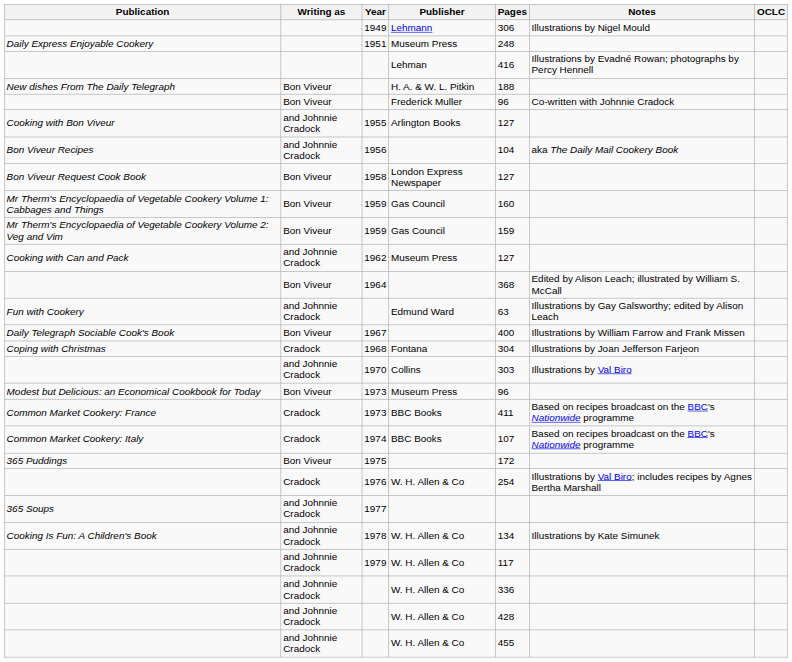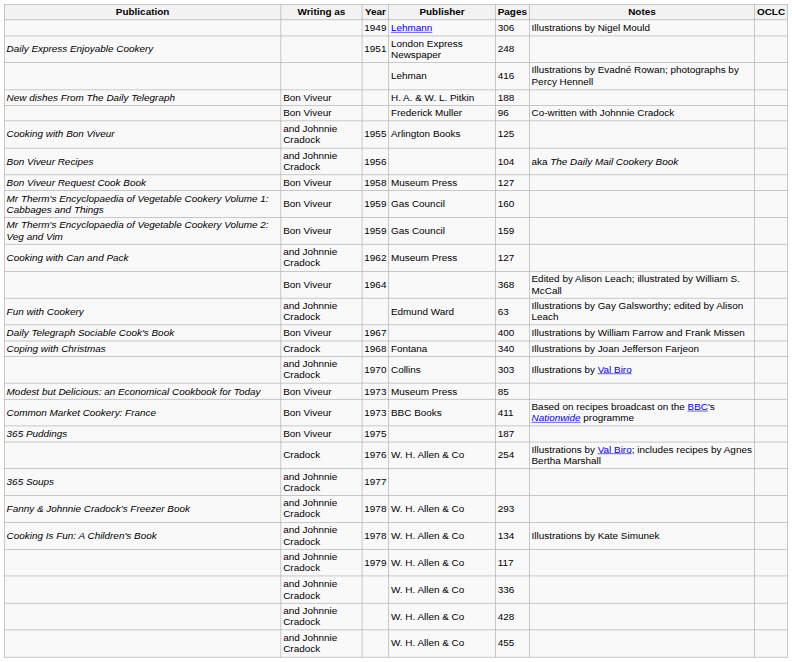 <table class="wikitable plainrowheaders sortable" style="margin-right: 0;">
 <tr>
 <th scope="col">Publication</th>
 <th scope="col">Writing as</th>
 <th scope="col">Year</th>
 <th scope="col">Publisher</th>
 <th scope="col">Pages</th>
 <th scope="col" class="unsortable">Notes</th>
 <th scope="col" class="unsortable">OCLC</th>
 </tr>
 <tr>
 <td><em></em></td>
 <td></td>
 <td>1949</td>
 <td><a href='#'>Lehmann</a></td>
 <td>306</td>
 <td>Illustrations by Nigel Mould</td>
 <td></td>
 </tr>
 <tr>
 <td><em>Daily Express Enjoyable Cookery</em></td>
 <td></td>
 <td>1951</td>
-<td>Museum Press</td>
+<td>London Express Newspaper</td>
 <td>248</td>
 <td></td>
 <td></td>
 </tr>
 <tr>
 <td><em></em></td>
 <td></td>
 <td></td>
 <td>Lehman</td>
 <td>416</td>
 <td>Illustrations by Evadné Rowan; photographs by Percy Hennell</td>
 <td></td>
 </tr>
 <tr>
 <td><em>New dishes From The Daily Telegraph</em></td>
 <td>Bon Viveur</td>
 <td></td>
 <td>H. A. & W. L. Pitkin</td>
 <td>188</td>
 <td></td>
 <td></td>
 </tr>
 <tr>
 <td><em></em></td>
 <td>Bon Viveur</td>
 <td></td>
 <td>Frederick Muller</td>
 <td>96</td>
 <td>Co-written with Johnnie Cradock</td>
 <td></td>
 </tr>
 <tr>
 <td><em>Cooking with Bon Viveur</em></td>
 <td> and Johnnie Cradock</td>
 <td>1955</td>
 <td>Arlington Books</td>
-<td>127</td>
+<td>125</td>
 <td></td>
 <td></td>
 </tr>
 <tr>
 <td><em>Bon Viveur Recipes</em></td>
 <td> and Johnnie Cradock</td>
 <td>1956</td>
 <td></td>
 <td>104</td>
 <td>aka <em>The Daily Mail Cookery Book</em></td>
 <td></td>
 </tr>
 <tr>
 <td><em>Bon Viveur Request Cook Book</em></td>
 <td>Bon Viveur</td>
 <td>1958</td>
-<td>London Express Newspaper</td>
+<td>Museum Press</td>
 <td>127</td>
 <td></td>
 <td></td>
 </tr>
 <tr>
 <td><em>Mr Therm's Encyclopaedia of Vegetable Cookery Volume 1: Cabbages and Things</em></td>
 <td>Bon Viveur</td>
 <td>1959</td>
 <td>Gas Council</td>
 <td>160</td>
 <td></td>
 <td></td>
 </tr>
 <tr>
 <td><em>Mr Therm's Encyclopaedia of Vegetable Cookery Volume 2: Veg and Vim</em></td>
 <td>Bon Viveur</td>
 <td>1959</td>
 <td>Gas Council</td>
 <td>159</td>
 <td></td>
 <td></td>
 </tr>
 <tr>
 <td><em>Cooking with Can and Pack</em></td>
 <td> and Johnnie Cradock</td>
 <td>1962</td>
 <td>Museum Press</td>
 <td>127</td>
 <td></td>
 <td></td>
 </tr>
 <tr>
 <td><em></em></td>
 <td>Bon Viveur</td>
 <td>1964</td>
 <td></td>
 <td>368</td>
 <td>Edited by Alison Leach; illustrated by William S. McCall</td>
 <td></td>
 </tr>
 <tr>
 <td><em>Fun with Cookery</em></td>
 <td> and Johnnie Cradock</td>
 <td></td>
 <td>Edmund Ward</td>
 <td>63</td>
 <td>Illustrations by Gay Galsworthy; edited by Alison Leach</td>
 <td></td>
 </tr>
 <tr>
 <td><em>Daily Telegraph Sociable Cook's Book</em></td>
 <td>Bon Viveur</td>
 <td>1967</td>
 <td></td>
 <td>400</td>
 <td>Illustrations by William Farrow and Frank Missen</td>
 <td></td>
 </tr>
 <tr>
 <td><em>Coping with Christmas</em></td>
 <td> Cradock</td>
 <td>1968</td>
 <td>Fontana</td>
-<td>304</td>
+<td>340</td>
 <td>Illustrations by Joan Jefferson Farjeon</td>
 <td></td>
 </tr>
 <tr>
 <td><em></em></td>
 <td> and Johnnie Cradock</td>
 <td>1970</td>
 <td>Collins</td>
 <td>303</td>
 <td>Illustrations by <a href='#'>Val Biro</a></td>
 <td></td>
 </tr>
 <tr>
 <td><em>Modest but Delicious: an Economical Cookbook for Today</em></td>
 <td>Bon Viveur</td>
 <td>1973</td>
 <td>Museum Press</td>
-<td>96</td>
+<td>85</td>
 <td></td>
 <td></td>
 </tr>
 <tr>
 <td><em>Common Market Cookery: France</em></td>
-<td> Cradock</td>
+<td>Bon Viveur</td>
 <td>1973</td>
 <td>BBC Books</td>
 <td>411</td>
-<td>Based on recipes broadcast on the <a href='#'>BBC</a>'s <em><a href='#'>Nationwide</a></em> programme</td>
-<td></td>
-</tr>
-<tr>
-<td><em>Common Market Cookery: Italy</em></td>
-<td> Cradock</td>
-<td>1974</td>
-<td>BBC Books</td>
-<td>107</td>
 <td>Based on recipes broadcast on the <a href='#'>BBC</a>'s <em><a href='#'>Nationwide</a></em> programme</td>
 <td></td>
 </tr>
 <tr>
 <td><em>365 Puddings</em></td>
 <td>Bon Viveur</td>
 <td>1975</td>
 <td></td>
-<td>172</td>
+<td>187</td>
 <td></td>
 <td></td>
 </tr>
 <tr>
 <td><em></em></td>
 <td> Cradock</td>
 <td>1976</td>
 <td>W. H. Allen & Co</td>
 <td>254</td>
 <td>Illustrations by <a href='#'>Val Biro</a>; includes recipes by Agnes Bertha Marshall</td>
 <td></td>
 </tr>
 <tr>
 <td><em>365 Soups</em></td>
 <td> and Johnnie Cradock</td>
 <td>1977</td>
 <td></td>
 <td></td>
+<td></td>
+<td></td>
+</tr>
+<tr>
+<td><em>Fanny & Johnnie Cradock's Freezer Book</em></td>
+<td> and Johnnie Cradock</td>
+<td>1978</td>
+<td>W. H. Allen & Co</td>
+<td>293</td>
 <td></td>
 <td></td>
 </tr>
 <tr>
 <td><em>Cooking Is Fun: A Children's Book</em></td>
 <td> and Johnnie Cradock</td>
 <td>1978</td>
 <td>W. H. Allen & Co</td>
 <td>134</td>
 <td>Illustrations by Kate Simunek</td>
 <td></td>
 </tr>
 <tr>
 <td><em></em></td>
 <td> and Johnnie Cradock</td>
 <td>1979</td>
 <td>W. H. Allen & Co</td>
 <td>117</td>
 <td></td>
 <td></td>
 </tr>
 <tr>
 <td><em></em></td>
 <td> and Johnnie Cradock</td>
 <td></td>
 <td>W. H. Allen & Co</td>
 <td>336</td>
 <td></td>
 <td></td>
 </tr>
 <tr>
 <td><em></em></td>
 <td> and Johnnie Cradock</td>
 <td></td>
 <td>W. H. Allen & Co</td>
 <td>428</td>
 <td></td>
 <td></td>
 </tr>
 <tr>
 <td><em></em></td>
 <td> and Johnnie Cradock</td>
 <td></td>
 <td>W. H. Allen & Co</td>
 <td>455</td>
 <td></td>
 <td></td>
 </tr>
 </table>
